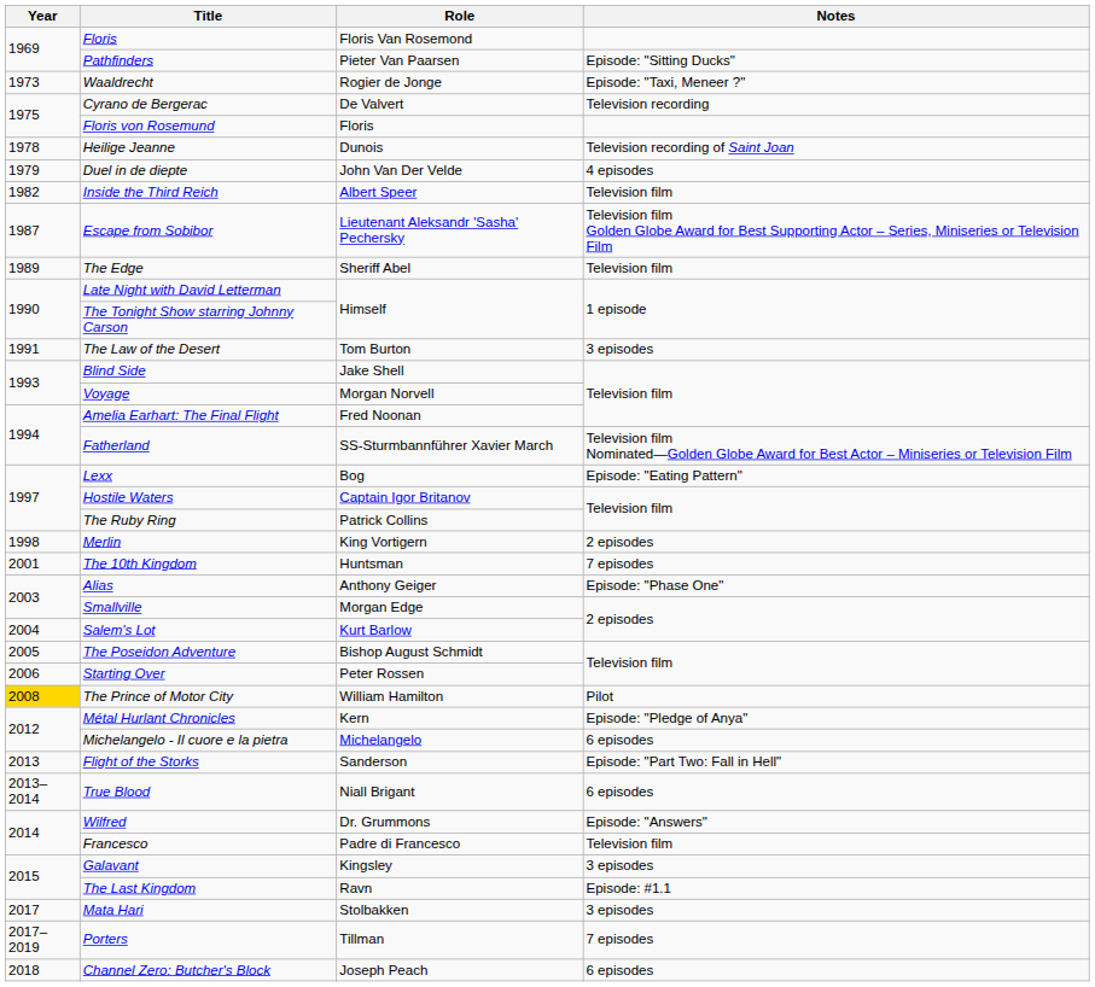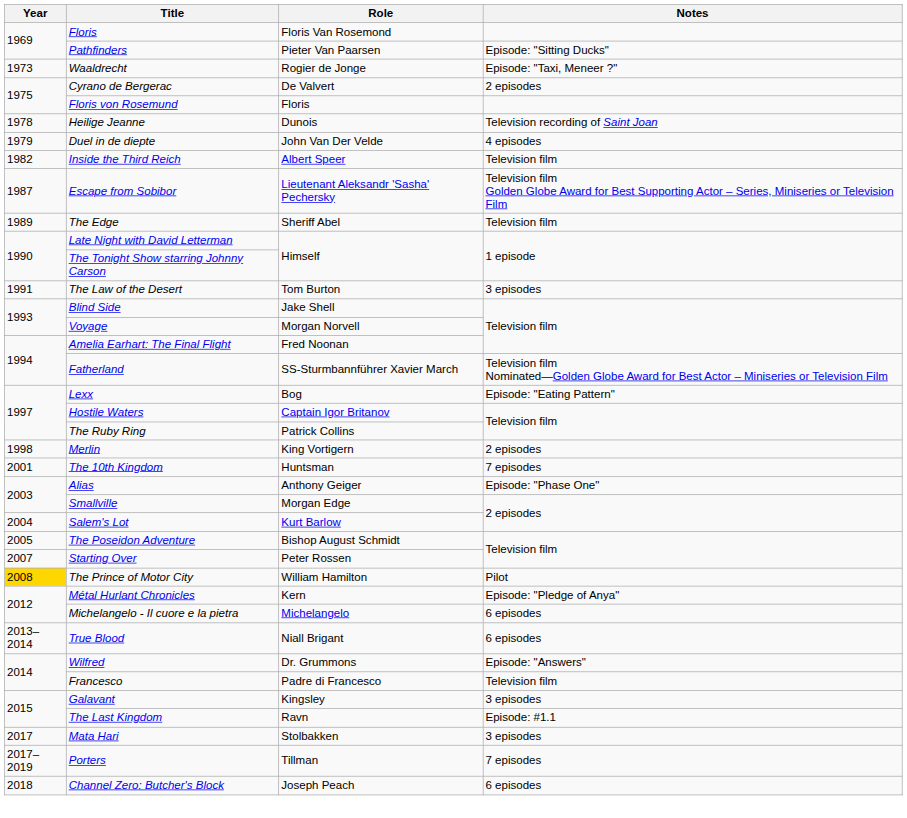 <table class="wikitable sortable">
 <tr>
 <th>Year</th>
 <th>Title</th>
 <th>Role</th>
 <th>Notes</th>
 </tr>
 <tr>
 <td rowspan="2">1969</td>
 <td><em><a href='#'>Floris</a></em></td>
 <td>Floris Van Rosemond</td>
 <td></td>
 </tr>
 <tr>
 <td><em><a href='#'>Pathfinders</a></em></td>
 <td>Pieter Van Paarsen</td>
 <td>Episode: "Sitting Ducks"</td>
 </tr>
 <tr>
 <td>1973</td>
 <td><em>Waaldrecht</em></td>
 <td>Rogier de Jonge</td>
 <td>Episode: "Taxi, Meneer ?"</td>
 </tr>
 <tr>
 <td rowspan="2">1975</td>
 <td><em>Cyrano de Bergerac</em></td>
 <td>De Valvert</td>
-<td>Television recording</td>
+<td>2 episodes</td>
 </tr>
 <tr>
 <td><em><a href='#'>Floris von Rosemund</a></em></td>
 <td>Floris</td>
 <td></td>
 </tr>
 <tr>
 <td>1978</td>
 <td><em>Heilige Jeanne</em></td>
 <td>Dunois</td>
 <td>Television recording of <em><a href='#'>Saint Joan</a></em></td>
 </tr>
 <tr>
 <td>1979</td>
 <td><em>Duel in de diepte</em></td>
 <td>John Van Der Velde</td>
 <td>4 episodes</td>
 </tr>
 <tr>
 <td>1982</td>
 <td><em><a href='#'>Inside the Third Reich</a></em></td>
 <td><a href='#'>Albert Speer</a></td>
 <td>Television film</td>
 </tr>
 <tr>
 <td>1987</td>
 <td><em><a href='#'>Escape from Sobibor</a></em></td>
 <td><a href='#'>Lieutenant Aleksandr 'Sasha' Pechersky</a></td>
 <td>Television film<br><a href='#'>Golden Globe Award for Best Supporting Actor – Series, Miniseries or Television Film</a></td>
 </tr>
 <tr>
 <td>1989</td>
 <td><em>The Edge</em></td>
 <td>Sheriff Abel</td>
 <td>Television film</td>
 </tr>
 <tr>
 <td rowspan="2">1990</td>
 <td><em><a href='#'>Late Night with David Letterman</a></em></td>
 <td rowspan="2">Himself</td>
 <td rowspan="2">1 episode</td>
 </tr>
 <tr>
 <td><em><a href='#'>The Tonight Show starring Johnny Carson</a></em></td>
 </tr>
 <tr>
 <td>1991</td>
 <td><em>The Law of the Desert</em></td>
 <td>Tom Burton</td>
 <td>3 episodes</td>
 </tr>
 <tr>
 <td rowspan="2">1993</td>
 <td><em><a href='#'>Blind Side</a></em></td>
 <td>Jake Shell</td>
 <td rowspan="3">Television film</td>
 </tr>
 <tr>
 <td><em><a href='#'>Voyage</a></em></td>
 <td>Morgan Norvell</td>
 </tr>
 <tr>
 <td rowspan="2">1994</td>
 <td><em><a href='#'>Amelia Earhart: The Final Flight</a></em></td>
 <td>Fred Noonan</td>
 </tr>
 <tr>
 <td><em><a href='#'>Fatherland</a></em></td>
 <td>SS-Sturmbannführer Xavier March</td>
 <td>Television film<br>Nominated—<a href='#'>Golden Globe Award for Best Actor – Miniseries or Television Film</a></td>
 </tr>
 <tr>
 <td rowspan="3">1997</td>
 <td><em><a href='#'>Lexx</a></em></td>
 <td>Bog</td>
 <td>Episode: "Eating Pattern"</td>
 </tr>
 <tr>
 <td><em><a href='#'>Hostile Waters</a></em></td>
 <td><a href='#'>Captain Igor Britanov</a></td>
 <td rowspan="2">Television film</td>
 </tr>
 <tr>
 <td><em>The Ruby Ring</em></td>
 <td>Patrick Collins</td>
 </tr>
 <tr>
 <td>1998</td>
 <td><em><a href='#'>Merlin</a></em></td>
 <td>King Vortigern</td>
 <td>2 episodes</td>
 </tr>
 <tr>
 <td>2001</td>
 <td><em><a href='#'>The 10th Kingdom</a></em></td>
 <td>Huntsman</td>
 <td>7 episodes</td>
 </tr>
 <tr>
 <td rowspan="2">2003</td>
 <td><em><a href='#'>Alias</a></em></td>
 <td>Anthony Geiger</td>
 <td>Episode: "Phase One"</td>
 </tr>
 <tr>
 <td><em><a href='#'>Smallville</a></em></td>
 <td>Morgan Edge</td>
 <td rowspan="2">2 episodes</td>
 </tr>
 <tr>
 <td>2004</td>
 <td><em><a href='#'>Salem's Lot</a></em></td>
 <td><a href='#'>Kurt Barlow</a></td>
 </tr>
 <tr>
 <td>2005</td>
 <td><em><a href='#'>The Poseidon Adventure</a></em></td>
 <td>Bishop August Schmidt</td>
 <td rowspan="2">Television film</td>
 </tr>
 <tr>
-<td>2006</td>
+<td>2007</td>
 <td><em><a href='#'>Starting Over</a></em></td>
 <td>Peter Rossen</td>
 </tr>
 <tr>
 <td style="background: gold;">2008</td>
 <td><em>The Prince of Motor City</em></td>
 <td>William Hamilton</td>
 <td>Pilot</td>
 </tr>
 <tr>
 <td rowspan="2">2012</td>
 <td><em><a href='#'>Métal Hurlant Chronicles</a></em></td>
 <td>Kern</td>
 <td>Episode: "Pledge of Anya"</td>
 </tr>
 <tr>
 <td><em>Michelangelo - Il cuore e la pietra</em></td>
 <td><a href='#'>Michelangelo</a></td>
 <td>6 episodes</td>
-</tr>
-<tr>
-<td>2013</td>
-<td><em><a href='#'>Flight of the Storks</a></em></td>
-<td>Sanderson</td>
-<td>Episode: "Part Two: Fall in Hell"</td>
 </tr>
 <tr>
 <td>2013–2014</td>
 <td><em><a href='#'>True Blood</a></em></td>
 <td>Niall Brigant</td>
 <td>6 episodes</td>
 </tr>
 <tr>
 <td rowspan="2">2014</td>
 <td><em><a href='#'>Wilfred</a></em></td>
 <td>Dr. Grummons</td>
 <td>Episode: "Answers"</td>
 </tr>
 <tr>
 <td><em>Francesco</em></td>
 <td>Padre di Francesco</td>
 <td>Television film</td>
 </tr>
 <tr>
 <td rowspan="2">2015</td>
 <td><em><a href='#'>Galavant</a></em></td>
 <td>Kingsley</td>
 <td>3 episodes</td>
 </tr>
 <tr>
 <td><em><a href='#'>The Last Kingdom</a></em></td>
 <td>Ravn</td>
 <td>Episode: #1.1</td>
 </tr>
 <tr>
 <td>2017</td>
 <td><em><a href='#'>Mata Hari</a></em></td>
 <td>Stolbakken</td>
 <td>3 episodes</td>
 </tr>
 <tr>
 <td>2017–2019</td>
 <td><em><a href='#'>Porters</a></em></td>
 <td>Tillman</td>
 <td>7 episodes</td>
 </tr>
 <tr>
 <td>2018</td>
 <td><em><a href='#'>Channel Zero: Butcher's Block</a></em></td>
 <td>Joseph Peach</td>
 <td>6 episodes</td>
 </tr>
 </table>
